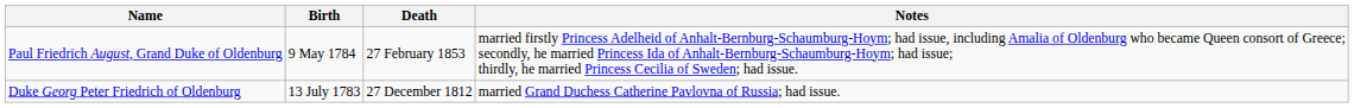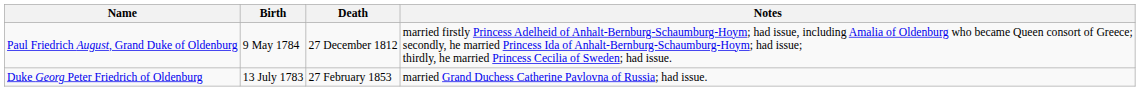 <table class="wikitable">
 <tr>
 <th>Name</th>
 <th>Birth</th>
 <th>Death</th>
 <th>Notes</th>
 </tr>
 <tr>
 <td><a href='#'>Paul Friedrich <em>August</em>, Grand Duke of Oldenburg</a></td>
 <td>9 May 1784</td>
-<td>27 February 1853</td>
+<td>27 December 1812</td>
 <td>married firstly <a href='#'>Princess Adelheid of Anhalt-Bernburg-Schaumburg-Hoym</a>; had issue, including <a href='#'>Amalia of Oldenburg</a> who became Queen consort of Greece;<br>secondly, he married <a href='#'>Princess Ida of Anhalt-Bernburg-Schaumburg-Hoym</a>; had issue;<br>thirdly, he married <a href='#'>Princess Cecilia of Sweden</a>; had issue.</td>
 </tr>
 <tr>
 <td><a href='#'>Duke <em>Georg</em> Peter Friedrich of Oldenburg</a></td>
 <td>13 July 1783</td>
-<td>27 December 1812</td>
+<td>27 February 1853</td>
 <td>married <a href='#'>Grand Duchess Catherine Pavlovna of Russia</a>; had issue.</td>
 </tr>
 </table>
